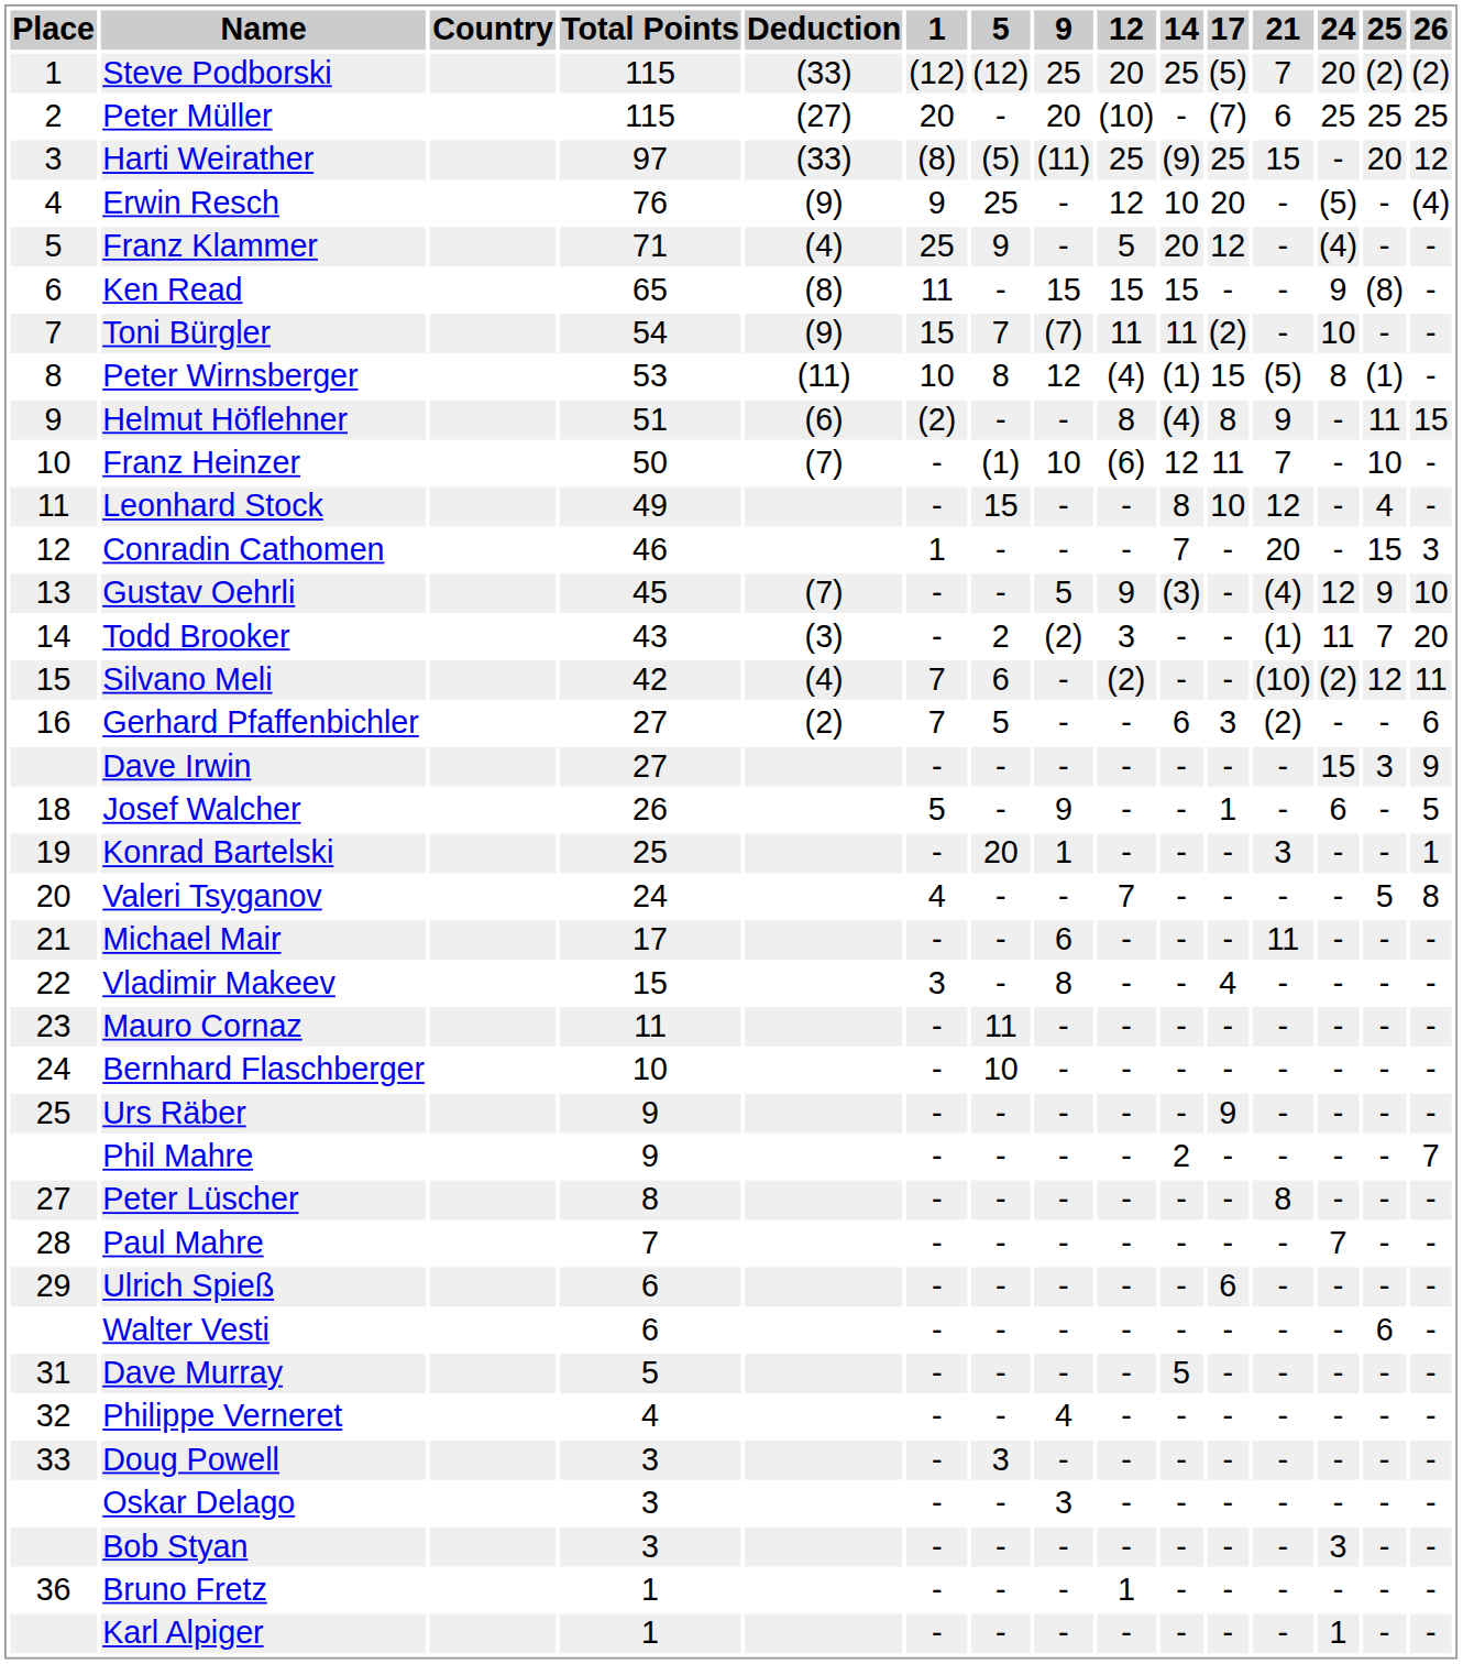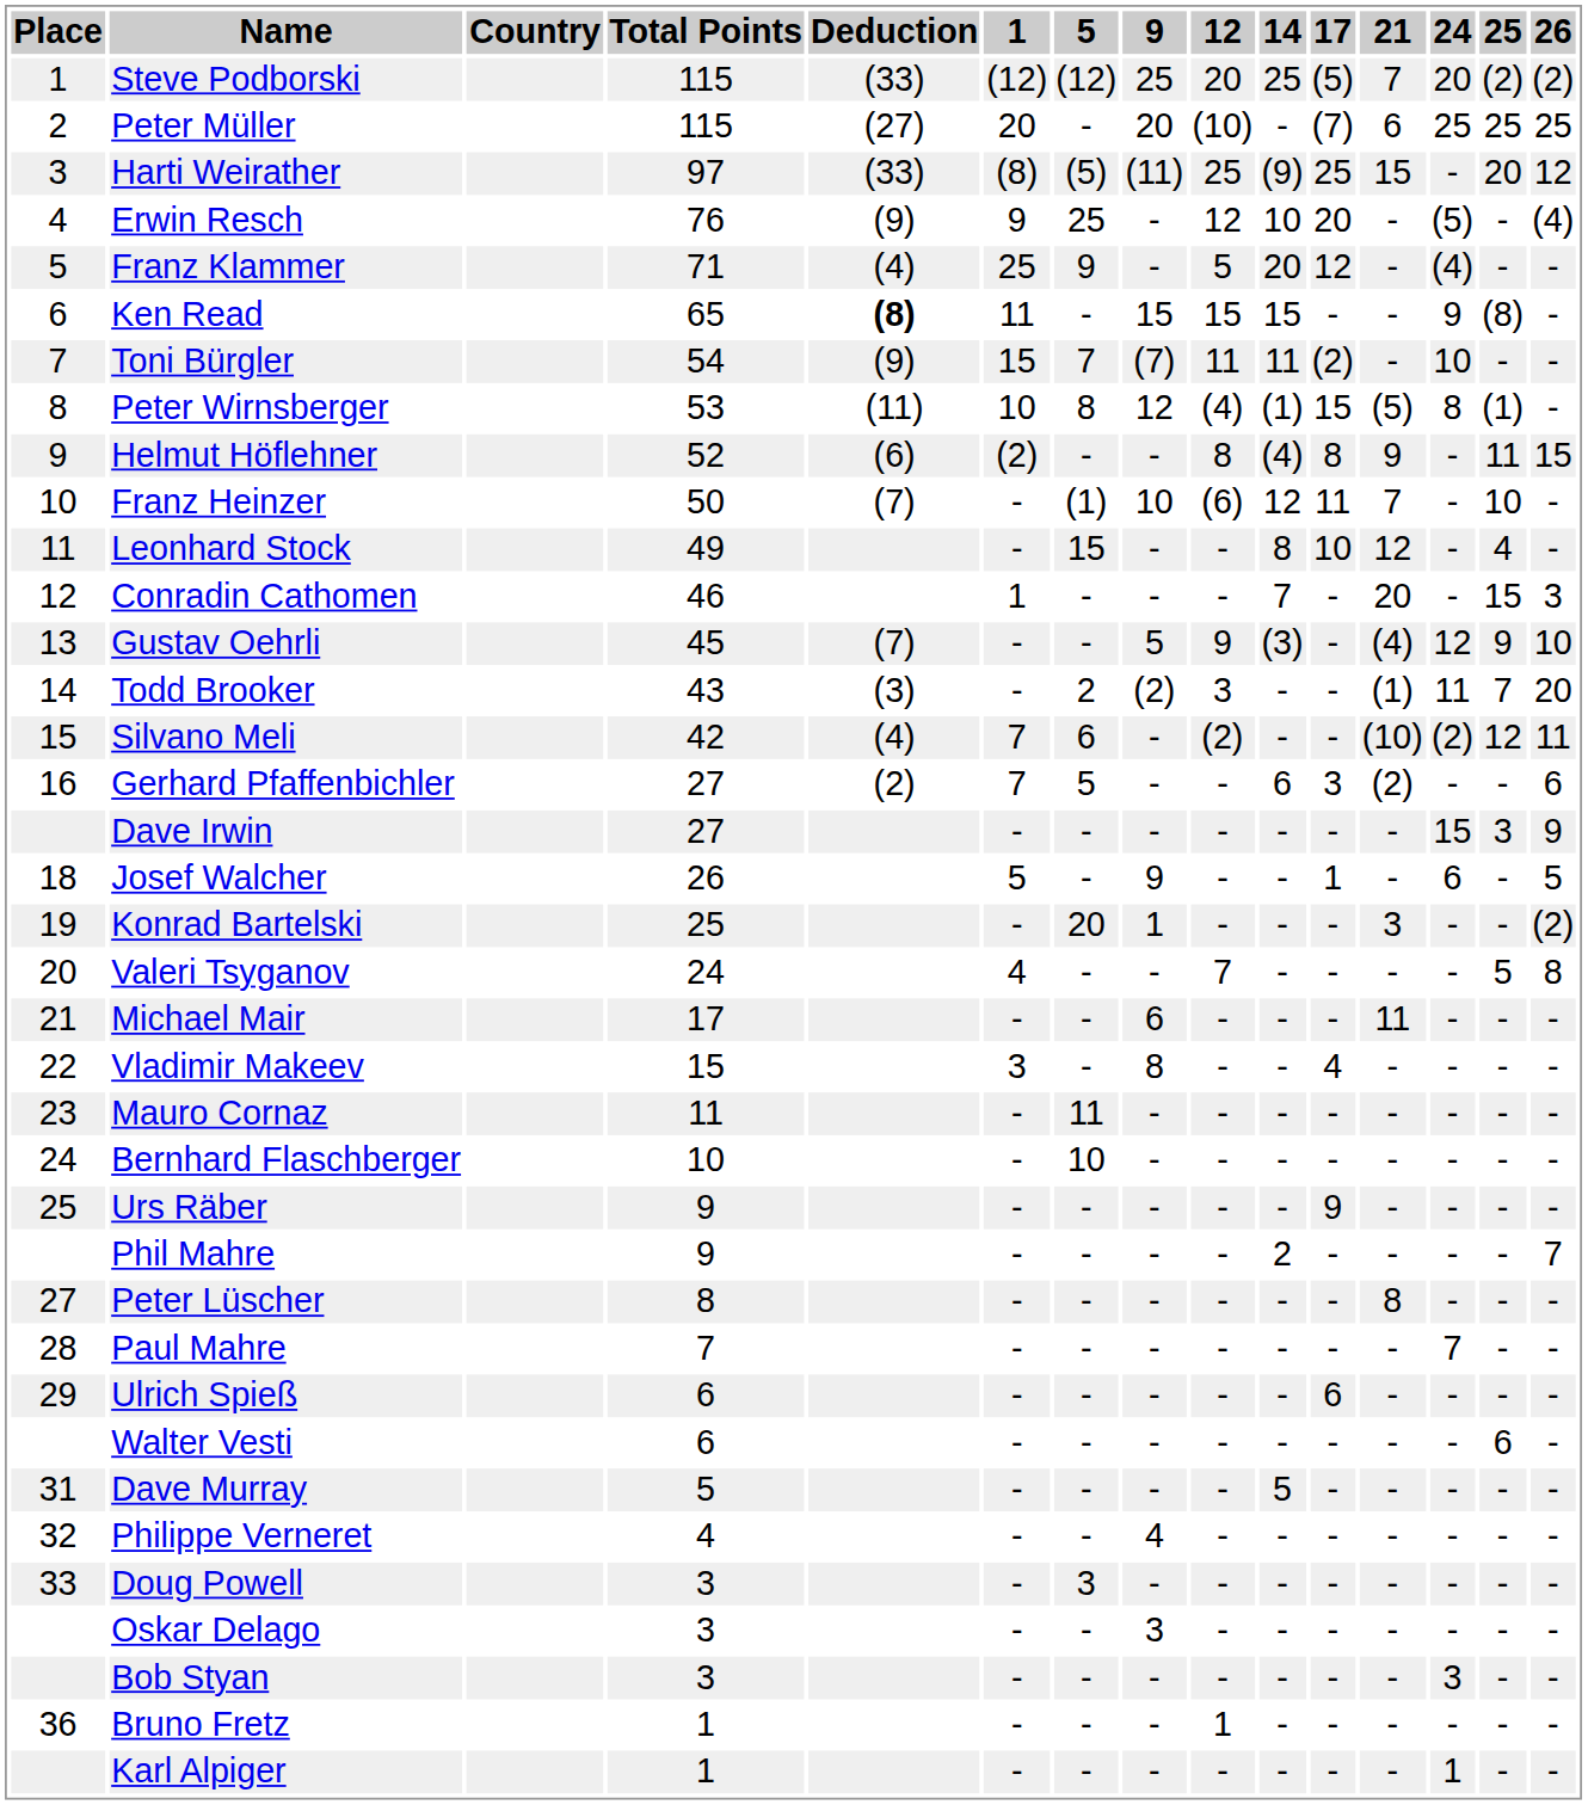 <table border="0" style="border: 1px solid #999; background-color:#FFFFFF; text-align:center">
 <tr align="center" bgcolor="#CCCCCC">
 <th>Place</th>
 <th>Name</th>
 <th>Country</th>
 <th>Total Points</th>
 <th>Deduction</th>
 <th>1</th>
 <th>5</th>
 <th>9</th>
 <th>12</th>
 <th>14</th>
 <th>17</th>
 <th>21</th>
 <th>24</th>
 <th>25</th>
 <th>26</th>
 </tr>
 <tr bgcolor="#EFEFEF">
 <td>1</td>
 <td align="left"><a href='#'>Steve Podborski</a></td>
 <td align="left"></td>
 <td>115</td>
 <td>(33)</td>
 <td>(12)</td>
 <td>(12)</td>
 <td>25</td>
 <td>20</td>
 <td>25</td>
 <td>(5)</td>
 <td>7</td>
 <td>20</td>
 <td>(2)</td>
 <td>(2)</td>
 </tr>
 <tr>
 <td>2</td>
 <td align="left"><a href='#'>Peter Müller</a></td>
 <td align="left"></td>
 <td>115</td>
 <td>(27)</td>
 <td>20</td>
 <td>-</td>
 <td>20</td>
 <td>(10)</td>
 <td>-</td>
 <td>(7)</td>
 <td>6</td>
 <td>25</td>
 <td>25</td>
 <td>25</td>
 </tr>
 <tr bgcolor="#EFEFEF">
 <td>3</td>
 <td align="left"><a href='#'>Harti Weirather</a></td>
 <td align="left"></td>
 <td>97</td>
 <td>(33)</td>
 <td>(8)</td>
 <td>(5)</td>
 <td>(11)</td>
 <td>25</td>
 <td>(9)</td>
 <td>25</td>
 <td>15</td>
 <td>-</td>
 <td>20</td>
 <td>12</td>
 </tr>
 <tr>
 <td>4</td>
 <td align="left"><a href='#'>Erwin Resch</a></td>
 <td align="left"></td>
 <td>76</td>
 <td>(9)</td>
 <td>9</td>
 <td>25</td>
 <td>-</td>
 <td>12</td>
 <td>10</td>
 <td>20</td>
 <td>-</td>
 <td>(5)</td>
 <td>-</td>
 <td>(4)</td>
 </tr>
 <tr bgcolor="#EFEFEF">
 <td>5</td>
 <td align="left"><a href='#'>Franz Klammer</a></td>
 <td align="left"></td>
 <td>71</td>
 <td>(4)</td>
 <td>25</td>
 <td>9</td>
 <td>-</td>
 <td>5</td>
 <td>20</td>
 <td>12</td>
 <td>-</td>
 <td>(4)</td>
 <td>-</td>
 <td>-</td>
 </tr>
 <tr>
 <td>6</td>
 <td align="left"><a href='#'>Ken Read</a></td>
 <td align="left"></td>
 <td>65</td>
-<td>(8)</td>
+<td><strong>(8)</strong></td>
 <td>11</td>
 <td>-</td>
 <td>15</td>
 <td>15</td>
 <td>15</td>
 <td>-</td>
 <td>-</td>
 <td>9</td>
 <td>(8)</td>
 <td>-</td>
 </tr>
 <tr bgcolor="#EFEFEF">
 <td>7</td>
 <td align="left"><a href='#'>Toni Bürgler</a></td>
 <td align="left"></td>
 <td>54</td>
 <td>(9)</td>
 <td>15</td>
 <td>7</td>
 <td>(7)</td>
 <td>11</td>
 <td>11</td>
 <td>(2)</td>
 <td>-</td>
 <td>10</td>
 <td>-</td>
 <td>-</td>
 </tr>
 <tr>
 <td>8</td>
 <td align="left"><a href='#'>Peter Wirnsberger</a></td>
 <td align="left"></td>
 <td>53</td>
 <td>(11)</td>
 <td>10</td>
 <td>8</td>
 <td>12</td>
 <td>(4)</td>
 <td>(1)</td>
 <td>15</td>
 <td>(5)</td>
 <td>8</td>
 <td>(1)</td>
 <td>-</td>
 </tr>
 <tr bgcolor="#EFEFEF">
 <td>9</td>
 <td align="left"><a href='#'>Helmut Höflehner</a></td>
 <td align="left"></td>
-<td>51</td>
+<td>52</td>
 <td>(6)</td>
 <td>(2)</td>
 <td>-</td>
 <td>-</td>
 <td>8</td>
 <td>(4)</td>
 <td>8</td>
 <td>9</td>
 <td>-</td>
 <td>11</td>
 <td>15</td>
 </tr>
 <tr>
 <td>10</td>
 <td align="left"><a href='#'>Franz Heinzer</a></td>
 <td align="left"></td>
 <td>50</td>
 <td>(7)</td>
 <td>-</td>
 <td>(1)</td>
 <td>10</td>
 <td>(6)</td>
 <td>12</td>
 <td>11</td>
 <td>7</td>
 <td>-</td>
 <td>10</td>
 <td>-</td>
 </tr>
 <tr bgcolor="#EFEFEF">
 <td>11</td>
 <td align="left"><a href='#'>Leonhard Stock</a></td>
 <td align="left"></td>
 <td>49</td>
 <td></td>
 <td>-</td>
 <td>15</td>
 <td>-</td>
 <td>-</td>
 <td>8</td>
 <td>10</td>
 <td>12</td>
 <td>-</td>
 <td>4</td>
 <td>-</td>
 </tr>
 <tr>
 <td>12</td>
 <td align="left"><a href='#'>Conradin Cathomen</a></td>
 <td align="left"></td>
 <td>46</td>
 <td></td>
 <td>1</td>
 <td>-</td>
 <td>-</td>
 <td>-</td>
 <td>7</td>
 <td>-</td>
 <td>20</td>
 <td>-</td>
 <td>15</td>
 <td>3</td>
 </tr>
 <tr bgcolor="#EFEFEF">
 <td>13</td>
 <td align="left"><a href='#'>Gustav Oehrli</a></td>
 <td align="left"></td>
 <td>45</td>
 <td>(7)</td>
 <td>-</td>
 <td>-</td>
 <td>5</td>
 <td>9</td>
 <td>(3)</td>
 <td>-</td>
 <td>(4)</td>
 <td>12</td>
 <td>9</td>
 <td>10</td>
 </tr>
 <tr>
 <td>14</td>
 <td align="left"><a href='#'>Todd Brooker</a></td>
 <td align="left"></td>
 <td>43</td>
 <td>(3)</td>
 <td>-</td>
 <td>2</td>
 <td>(2)</td>
 <td>3</td>
 <td>-</td>
 <td>-</td>
 <td>(1)</td>
 <td>11</td>
 <td>7</td>
 <td>20</td>
 </tr>
 <tr bgcolor="#EFEFEF">
 <td>15</td>
 <td align="left"><a href='#'>Silvano Meli</a></td>
 <td align="left"></td>
 <td>42</td>
 <td>(4)</td>
 <td>7</td>
 <td>6</td>
 <td>-</td>
 <td>(2)</td>
 <td>-</td>
 <td>-</td>
 <td>(10)</td>
 <td>(2)</td>
 <td>12</td>
 <td>11</td>
 </tr>
 <tr>
 <td>16</td>
 <td align="left"><a href='#'>Gerhard Pfaffenbichler</a></td>
 <td align="left"></td>
 <td>27</td>
 <td>(2)</td>
 <td>7</td>
 <td>5</td>
 <td>-</td>
 <td>-</td>
 <td>6</td>
 <td>3</td>
 <td>(2)</td>
 <td>-</td>
 <td>-</td>
 <td>6</td>
 </tr>
 <tr bgcolor="#EFEFEF">
 <td></td>
 <td align="left"><a href='#'>Dave Irwin</a></td>
 <td align="left"></td>
 <td>27</td>
 <td></td>
 <td>-</td>
 <td>-</td>
 <td>-</td>
 <td>-</td>
 <td>-</td>
 <td>-</td>
 <td>-</td>
 <td>15</td>
 <td>3</td>
 <td>9</td>
 </tr>
 <tr>
 <td>18</td>
 <td align="left"><a href='#'>Josef Walcher</a></td>
 <td align="left"></td>
 <td>26</td>
 <td></td>
 <td>5</td>
 <td>-</td>
 <td>9</td>
 <td>-</td>
 <td>-</td>
 <td>1</td>
 <td>-</td>
 <td>6</td>
 <td>-</td>
 <td>5</td>
 </tr>
 <tr bgcolor="#EFEFEF">
 <td>19</td>
 <td align="left"><a href='#'>Konrad Bartelski</a></td>
 <td align="left"></td>
 <td>25</td>
 <td></td>
 <td>-</td>
 <td>20</td>
 <td>1</td>
 <td>-</td>
 <td>-</td>
 <td>-</td>
 <td>3</td>
 <td>-</td>
 <td>-</td>
-<td>1</td>
+<td>(2)</td>
 </tr>
 <tr>
 <td>20</td>
 <td align="left"><a href='#'>Valeri Tsyganov</a></td>
 <td align="left"></td>
 <td>24</td>
 <td></td>
 <td>4</td>
 <td>-</td>
 <td>-</td>
 <td>7</td>
 <td>-</td>
 <td>-</td>
 <td>-</td>
 <td>-</td>
 <td>5</td>
 <td>8</td>
 </tr>
 <tr bgcolor="#EFEFEF">
 <td>21</td>
 <td align="left"><a href='#'>Michael Mair</a></td>
 <td align="left"></td>
 <td>17</td>
 <td></td>
 <td>-</td>
 <td>-</td>
 <td>6</td>
 <td>-</td>
 <td>-</td>
 <td>-</td>
 <td>11</td>
 <td>-</td>
 <td>-</td>
 <td>-</td>
 </tr>
 <tr>
 <td>22</td>
 <td align="left"><a href='#'>Vladimir Makeev</a></td>
 <td align="left"></td>
 <td>15</td>
 <td></td>
 <td>3</td>
 <td>-</td>
 <td>8</td>
 <td>-</td>
 <td>-</td>
 <td>4</td>
 <td>-</td>
 <td>-</td>
 <td>-</td>
 <td>-</td>
 </tr>
 <tr bgcolor="#EFEFEF">
 <td>23</td>
 <td align="left"><a href='#'>Mauro Cornaz</a></td>
 <td align="left"></td>
 <td>11</td>
 <td></td>
 <td>-</td>
 <td>11</td>
 <td>-</td>
 <td>-</td>
 <td>-</td>
 <td>-</td>
 <td>-</td>
 <td>-</td>
 <td>-</td>
 <td>-</td>
 </tr>
 <tr>
 <td>24</td>
 <td align="left"><a href='#'>Bernhard Flaschberger</a></td>
 <td align="left"></td>
 <td>10</td>
 <td></td>
 <td>-</td>
 <td>10</td>
 <td>-</td>
 <td>-</td>
 <td>-</td>
 <td>-</td>
 <td>-</td>
 <td>-</td>
 <td>-</td>
 <td>-</td>
 </tr>
 <tr bgcolor="#EFEFEF">
 <td>25</td>
 <td align="left"><a href='#'>Urs Räber</a></td>
 <td align="left"></td>
 <td>9</td>
 <td></td>
 <td>-</td>
 <td>-</td>
 <td>-</td>
 <td>-</td>
 <td>-</td>
 <td>9</td>
 <td>-</td>
 <td>-</td>
 <td>-</td>
 <td>-</td>
 </tr>
 <tr>
 <td></td>
 <td align="left"><a href='#'>Phil Mahre</a></td>
 <td align="left"></td>
 <td>9</td>
 <td></td>
 <td>-</td>
 <td>-</td>
 <td>-</td>
 <td>-</td>
 <td>2</td>
 <td>-</td>
 <td>-</td>
 <td>-</td>
 <td>-</td>
 <td>7</td>
 </tr>
 <tr bgcolor="#EFEFEF">
 <td>27</td>
 <td align="left"><a href='#'>Peter Lüscher</a></td>
 <td align="left"></td>
 <td>8</td>
 <td></td>
 <td>-</td>
 <td>-</td>
 <td>-</td>
 <td>-</td>
 <td>-</td>
 <td>-</td>
 <td>8</td>
 <td>-</td>
 <td>-</td>
 <td>-</td>
 </tr>
 <tr>
 <td>28</td>
 <td align="left"><a href='#'>Paul Mahre</a></td>
 <td align="left"></td>
 <td>7</td>
 <td></td>
 <td>-</td>
 <td>-</td>
 <td>-</td>
 <td>-</td>
 <td>-</td>
 <td>-</td>
 <td>-</td>
 <td>7</td>
 <td>-</td>
 <td>-</td>
 </tr>
 <tr bgcolor="#EFEFEF">
 <td>29</td>
 <td align="left"><a href='#'>Ulrich Spieß</a></td>
 <td align="left"></td>
 <td>6</td>
 <td></td>
 <td>-</td>
 <td>-</td>
 <td>-</td>
 <td>-</td>
 <td>-</td>
 <td>6</td>
 <td>-</td>
 <td>-</td>
 <td>-</td>
 <td>-</td>
 </tr>
 <tr>
 <td></td>
 <td align="left"><a href='#'>Walter Vesti</a></td>
 <td align="left"></td>
 <td>6</td>
 <td></td>
 <td>-</td>
 <td>-</td>
 <td>-</td>
 <td>-</td>
 <td>-</td>
 <td>-</td>
 <td>-</td>
 <td>-</td>
 <td>6</td>
 <td>-</td>
 </tr>
 <tr bgcolor="#EFEFEF">
 <td>31</td>
 <td align="left"><a href='#'>Dave Murray</a></td>
 <td align="left"></td>
 <td>5</td>
 <td></td>
 <td>-</td>
 <td>-</td>
 <td>-</td>
 <td>-</td>
 <td>5</td>
 <td>-</td>
 <td>-</td>
 <td>-</td>
 <td>-</td>
 <td>-</td>
 </tr>
 <tr>
 <td>32</td>
 <td align="left"><a href='#'>Philippe Verneret</a></td>
 <td align="left"></td>
 <td>4</td>
 <td></td>
 <td>-</td>
 <td>-</td>
 <td>4</td>
 <td>-</td>
 <td>-</td>
 <td>-</td>
 <td>-</td>
 <td>-</td>
 <td>-</td>
 <td>-</td>
 </tr>
 <tr bgcolor="#EFEFEF">
 <td>33</td>
 <td align="left"><a href='#'>Doug Powell</a></td>
 <td align="left"></td>
 <td>3</td>
 <td></td>
 <td>-</td>
 <td>3</td>
 <td>-</td>
 <td>-</td>
 <td>-</td>
 <td>-</td>
 <td>-</td>
 <td>-</td>
 <td>-</td>
 <td>-</td>
 </tr>
 <tr>
 <td></td>
 <td align="left"><a href='#'>Oskar Delago</a></td>
 <td align="left"></td>
 <td>3</td>
 <td></td>
 <td>-</td>
 <td>-</td>
 <td>3</td>
 <td>-</td>
 <td>-</td>
 <td>-</td>
 <td>-</td>
 <td>-</td>
 <td>-</td>
 <td>-</td>
 </tr>
 <tr bgcolor="#EFEFEF">
 <td></td>
 <td align="left"><a href='#'>Bob Styan</a></td>
 <td align="left"></td>
 <td>3</td>
 <td></td>
 <td>-</td>
 <td>-</td>
 <td>-</td>
 <td>-</td>
 <td>-</td>
 <td>-</td>
 <td>-</td>
 <td>3</td>
 <td>-</td>
 <td>-</td>
 </tr>
 <tr>
 <td>36</td>
 <td align="left"><a href='#'>Bruno Fretz</a></td>
 <td align="left"></td>
 <td>1</td>
 <td></td>
 <td>-</td>
 <td>-</td>
 <td>-</td>
 <td>1</td>
 <td>-</td>
 <td>-</td>
 <td>-</td>
 <td>-</td>
 <td>-</td>
 <td>-</td>
 </tr>
 <tr bgcolor="#EFEFEF">
 <td></td>
 <td align="left"><a href='#'>Karl Alpiger</a></td>
 <td align="left"></td>
 <td>1</td>
 <td></td>
 <td>-</td>
 <td>-</td>
 <td>-</td>
 <td>-</td>
 <td>-</td>
 <td>-</td>
 <td>-</td>
 <td>1</td>
 <td>-</td>
 <td>-</td>
 </tr>
 </table>
